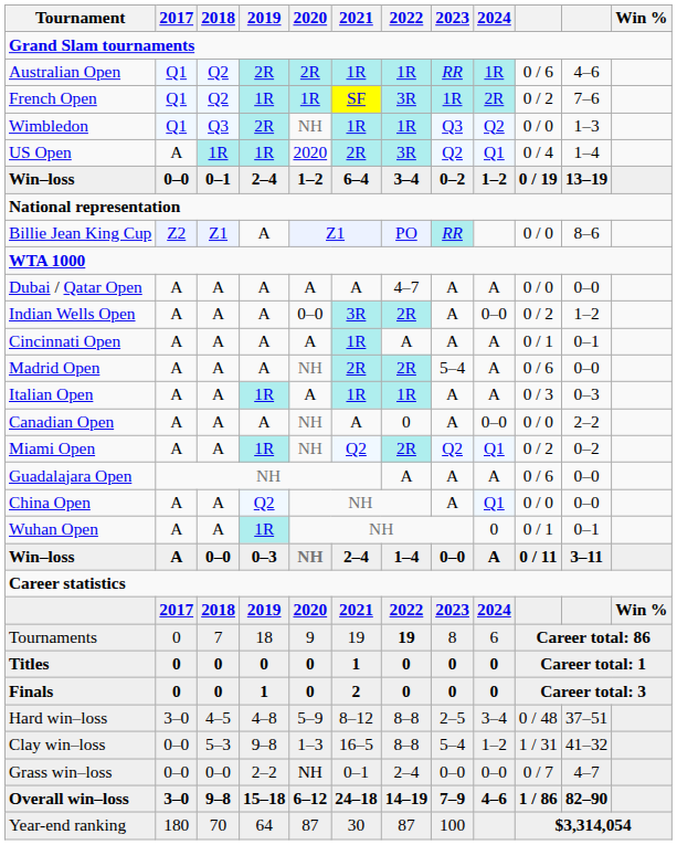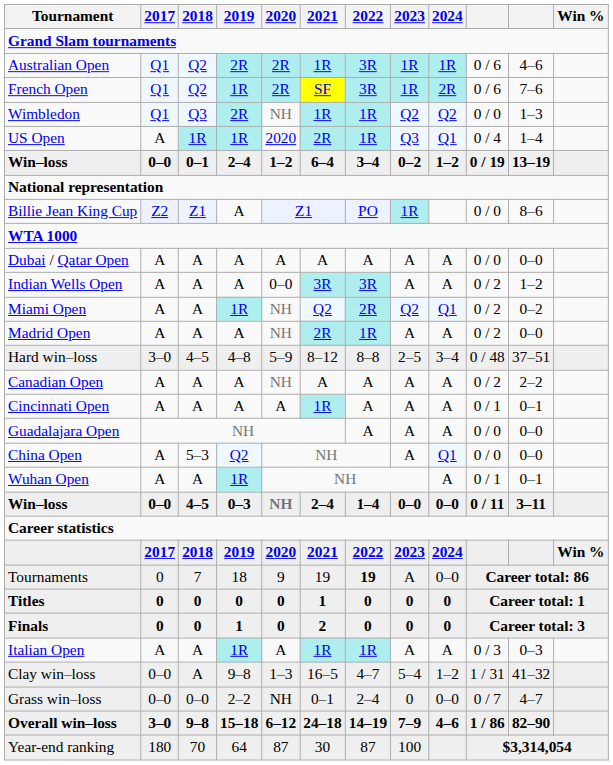 <table class=wikitable style=text-align:center>
 <tr>
 <th>Tournament</th>
 <th><a href='#'>2017</a></th>
 <th><a href='#'>2018</a></th>
 <th><a href='#'>2019</a></th>
 <th><a href='#'>2020</a></th>
 <th><a href='#'>2021</a></th>
 <th><a href='#'>2022</a></th>
 <th><a href='#'>2023</a></th>
 <th><a href='#'>2024</a></th>
 <th></th>
 <th></th>
 <th>Win %</th>
 </tr>
 <tr>
 <td colspan="12" style="text-align:left"><strong><a href='#'>Grand Slam tournaments</a></strong></td>
 </tr>
 <tr>
 <td style=text-align:left><a href='#'>Australian Open</a></td>
 <td style=background:#f0f8ff><a href='#'>Q1</a></td>
 <td style=background:#f0f8ff><a href='#'>Q2</a></td>
 <td style=background:#afeeee><a href='#'>2R</a></td>
 <td style=background:#afeeee><a href='#'>2R</a></td>
 <td style=background:#afeeee><a href='#'>1R</a></td>
+<td style=background:#afeeee><a href='#'>3R</a></td>
 <td style=background:#afeeee><a href='#'>1R</a></td>
-<td style=background:#afeeee><a href='#'><em>RR</em></a></td>
 <td style=background:#afeeee><a href='#'>1R</a></td>
 <td>0 / 6</td>
 <td>4–6</td>
 <td></td>
 </tr>
 <tr>
 <td style=text-align:left><a href='#'>French Open</a></td>
 <td style=background:#f0f8ff><a href='#'>Q1</a></td>
 <td style=background:#f0f8ff><a href='#'>Q2</a></td>
 <td style=background:#afeeee><a href='#'>1R</a></td>
-<td style=background:#afeeee><a href='#'>1R</a></td>
+<td style=background:#afeeee><a href='#'>2R</a></td>
 <td style=background:yellow><a href='#'>SF</a></td>
 <td style=background:#afeeee><a href='#'>3R</a></td>
 <td style=background:#afeeee><a href='#'>1R</a></td>
 <td style=background:#afeeee><a href='#'>2R</a></td>
-<td>0 / 2</td>
+<td>0 / 6</td>
 <td>7–6</td>
 <td></td>
 </tr>
 <tr>
 <td style=text-align:left><a href='#'>Wimbledon</a></td>
 <td style=background:#f0f8ff><a href='#'>Q1</a></td>
 <td style=background:#f0f8ff><a href='#'>Q3</a></td>
 <td style=background:#afeeee><a href='#'>2R</a></td>
 <td style=color:#767676>NH</td>
 <td style=background:#afeeee><a href='#'>1R</a></td>
 <td style=background:#afeeee><a href='#'>1R</a></td>
-<td style=background:#f0f8ff><a href='#'>Q3</a></td>
+<td style=background:#f0f8ff><a href='#'>Q2</a></td>
 <td style=background:#f0f8ff><a href='#'>Q2</a></td>
 <td>0 / 0</td>
 <td>1–3</td>
 <td></td>
 </tr>
 <tr>
 <td style=text-align:left><a href='#'>US Open</a></td>
 <td>A</td>
 <td style=background:#afeeee><a href='#'>1R</a></td>
 <td style=background:#afeeee><a href='#'>1R</a></td>
 <td><a href='#'>2020</a></td>
 <td style=background:#afeeee><a href='#'>2R</a></td>
-<td style=background:#afeeee><a href='#'>3R</a></td>
-<td style=background:#f0f8ff><a href='#'>Q2</a></td>
+<td style=background:#afeeee><a href='#'>1R</a></td>
+<td style=background:#f0f8ff><a href='#'>Q3</a></td>
 <td style=background:#f0f8ff><a href='#'>Q1</a></td>
 <td>0 / 4</td>
 <td>1–4</td>
 <td></td>
 </tr>
 <tr style=background:#efefef;font-weight:bold>
 <td style=text-align:left>Win–loss</td>
 <td>0–0</td>
 <td>0–1</td>
 <td>2–4</td>
 <td>1–2</td>
 <td>6–4</td>
 <td>3–4</td>
 <td>0–2</td>
 <td>1–2</td>
 <td>0 / 19</td>
 <td>13–19</td>
 <td></td>
 </tr>
 <tr>
 <td colspan="12" style="text-align:left"><strong>National representation</strong></td>
 </tr>
 <tr>
 <td style=text-align:left><a href='#'>Billie Jean King Cup</a></td>
 <td style=background:#ecf2ff><a href='#'>Z2</a></td>
 <td style=background:#ecf2ff><a href='#'>Z1</a></td>
 <td>A</td>
 <td colspan=2 style=background:#ecf2ff><a href='#'>Z1</a></td>
 <td style=background:#ecf2ff><a href='#'>PO</a></td>
-<td style=background:#afeeee><a href='#'><em>RR</em></a></td>
+<td style=background:#afeeee><a href='#'>1R</a></td>
 <td></td>
 <td>0 / 0</td>
 <td>8–6</td>
 <td></td>
 </tr>
 <tr>
 <td colspan="12" style="text-align:left"><strong><a href='#'>WTA 1000</a></strong></td>
 </tr>
 <tr>
 <td style=text-align:left><a href='#'>Dubai</a> / <a href='#'>Qatar Open</a></td>
 <td>A</td>
 <td>A</td>
 <td>A</td>
 <td>A</td>
 <td>A</td>
-<td>4–7</td>
+<td>A</td>
 <td>A</td>
 <td>A</td>
 <td>0 / 0</td>
 <td>0–0</td>
 <td></td>
 </tr>
 <tr>
 <td style=text-align:left><a href='#'>Indian Wells Open</a></td>
 <td>A</td>
 <td>A</td>
 <td>A</td>
 <td>0–0</td>
 <td style=background:#afeeee><a href='#'>3R</a></td>
-<td style=background:#afeeee><a href='#'>2R</a></td>
+<td style=background:#afeeee><a href='#'>3R</a></td>
 <td>A</td>
-<td>0–0</td>
+<td>A</td>
 <td>0 / 2</td>
 <td>1–2</td>
+<td></td>
+</tr>
+<tr>
+<td style=text-align:left><a href='#'>Miami Open</a></td>
+<td>A</td>
+<td>A</td>
+<td style=background:#afeeee><a href='#'>1R</a></td>
+<td style=color:#767676>NH</td>
+<td style=background:#f0f8ff><a href='#'>Q2</a></td>
+<td style=background:#afeeee><a href='#'>2R</a></td>
+<td style=background:#f0f8ff><a href='#'>Q2</a></td>
+<td style=background:#f0f8ff><a href='#'>Q1</a></td>
+<td>0 / 2</td>
+<td>0–2</td>
+<td></td>
+</tr>
+<tr>
+<td style=text-align:left><a href='#'>Madrid Open</a></td>
+<td>A</td>
+<td>A</td>
+<td>A</td>
+<td style=color:#767676>NH</td>
+<td style=background:#afeeee><a href='#'>2R</a></td>
+<td style=background:#afeeee><a href='#'>1R</a></td>
+<td>A</td>
+<td>A</td>
+<td>0 / 2</td>
+<td>0–0</td>
+<td></td>
+</tr>
+<tr style=background:#efefef>
+<td style=text-align:left>Hard win–loss</td>
+<td>3–0</td>
+<td>4–5</td>
+<td>4–8</td>
+<td>5–9</td>
+<td>8–12</td>
+<td>8–8</td>
+<td>2–5</td>
+<td>3–4</td>
+<td>0 / 48</td>
+<td>37–51</td>
+<td></td>
+</tr>
+<tr>
+<td style=text-align:left><a href='#'>Canadian Open</a></td>
+<td>A</td>
+<td>A</td>
+<td>A</td>
+<td style=color:#767676>NH</td>
+<td>A</td>
+<td>A</td>
+<td>A</td>
+<td>A</td>
+<td>0 / 2</td>
+<td>2–2</td>
 <td></td>
 </tr>
 <tr>
 <td style=text-align:left><a href='#'>Cincinnati Open</a></td>
 <td>A</td>
 <td>A</td>
 <td>A</td>
 <td>A</td>
 <td style=background:#afeeee><a href='#'>1R</a></td>
 <td>A</td>
 <td>A</td>
 <td>A</td>
 <td>0 / 1</td>
 <td>0–1</td>
 <td></td>
 </tr>
 <tr>
-<td style=text-align:left><a href='#'>Madrid Open</a></td>
-<td>A</td>
-<td>A</td>
-<td>A</td>
-<td style=color:#767676>NH</td>
-<td style=background:#afeeee><a href='#'>2R</a></td>
-<td style=background:#afeeee><a href='#'>2R</a></td>
-<td>5–4</td>
-<td>A</td>
-<td>0 / 6</td>
-<td>0–0</td>
-<td></td>
-</tr>
-<tr>
-<td style=text-align:left><a href='#'>Italian Open</a></td>
-<td>A</td>
-<td>A</td>
-<td style=background:#afeeee><a href='#'>1R</a></td>
-<td>A</td>
-<td style=background:#afeeee><a href='#'>1R</a></td>
-<td style=background:#afeeee><a href='#'>1R</a></td>
-<td>A</td>
-<td>A</td>
-<td>0 / 3</td>
-<td>0–3</td>
-<td></td>
-</tr>
-<tr>
-<td style=text-align:left><a href='#'>Canadian Open</a></td>
-<td>A</td>
-<td>A</td>
-<td>A</td>
-<td style=color:#767676>NH</td>
-<td>A</td>
-<td>0</td>
-<td>A</td>
-<td>0–0</td>
-<td>0 / 0</td>
-<td>2–2</td>
-<td></td>
-</tr>
-<tr>
-<td style=text-align:left><a href='#'>Miami Open</a></td>
-<td>A</td>
-<td>A</td>
-<td style=background:#afeeee><a href='#'>1R</a></td>
-<td style=color:#767676>NH</td>
-<td style=background:#f0f8ff><a href='#'>Q2</a></td>
-<td style=background:#afeeee><a href='#'>2R</a></td>
-<td style=background:#f0f8ff><a href='#'>Q2</a></td>
-<td style=background:#f0f8ff><a href='#'>Q1</a></td>
-<td>0 / 2</td>
-<td>0–2</td>
-<td></td>
-</tr>
-<tr>
 <td style="text-align:left"><a href='#'>Guadalajara Open</a></td>
 <td colspan="5" style="color:#767676">NH</td>
 <td>A</td>
 <td>A</td>
 <td>A</td>
-<td>0 / 6</td>
+<td>0 / 0</td>
 <td>0–0</td>
 <td></td>
 </tr>
 <tr>
 <td style=text-align:left><a href='#'>China Open</a></td>
 <td>A</td>
-<td>A</td>
+<td>5–3</td>
 <td style=background:#f0f8ff><a href='#'>Q2</a></td>
 <td colspan=3 style=color:#767676>NH</td>
 <td>A</td>
 <td style=background:#f0f8ff><a href='#'>Q1</a></td>
 <td>0 / 0</td>
 <td>0–0</td>
 <td></td>
 </tr>
 <tr>
 <td style=text-align:left><a href='#'>Wuhan Open</a></td>
 <td>A</td>
 <td>A</td>
 <td style=background:#afeeee><a href='#'>1R</a></td>
 <td colspan=4 style=color:#767676>NH</td>
-<td>0</td>
+<td>A</td>
 <td>0 / 1</td>
 <td>0–1</td>
 <td></td>
 </tr>
 <tr style=background:#efefef;font-weight:bold>
 <td style=text-align:left>Win–loss</td>
-<td>A</td>
 <td>0–0</td>
+<td>4–5</td>
 <td>0–3</td>
 <td style=color:#767676>NH</td>
 <td>2–4</td>
 <td>1–4</td>
 <td>0–0</td>
-<td>A</td>
+<td>0–0</td>
 <td>0 / 11</td>
 <td>3–11</td>
 <td></td>
 </tr>
 <tr>
 <td colspan="12" style="text-align:left"><strong>Career statistics</strong></td>
 </tr>
 <tr style=background:#efefef;font-weight:bold>
 <td></td>
 <td><a href='#'>2017</a></td>
 <td><a href='#'>2018</a></td>
 <td><a href='#'>2019</a></td>
 <td><a href='#'>2020</a></td>
 <td><a href='#'>2021</a></td>
 <td><a href='#'>2022</a></td>
 <td><a href='#'>2023</a></td>
 <td><a href='#'>2024</a></td>
 <td></td>
 <td></td>
 <td>Win %</td>
 </tr>
 <tr style=background:#efefef>
 <td style=text-align:left>Tournaments</td>
 <td>0</td>
 <td>7</td>
 <td>18</td>
 <td>9</td>
 <td>19</td>
 <td><strong>19</strong></td>
-<td>8</td>
-<td>6</td>
+<td>A</td>
+<td>0–0</td>
 <td colspan="3"><strong>Career total: 86</strong></td>
 </tr>
 <tr style=background:#efefef;font-weight:bold>
 <td style=text-align:left>Titles</td>
 <td>0</td>
 <td>0</td>
 <td>0</td>
 <td>0</td>
 <td>1</td>
 <td>0</td>
 <td>0</td>
 <td>0</td>
 <td colspan="3">Career total: 1</td>
 </tr>
 <tr style=background:#efefef;font-weight:bold>
 <td style=text-align:left>Finals</td>
 <td>0</td>
 <td>0</td>
 <td>1</td>
 <td>0</td>
 <td>2</td>
 <td>0</td>
 <td>0</td>
 <td>0</td>
 <td colspan="3">Career total: 3</td>
 </tr>
-<tr style=background:#efefef>
-<td style=text-align:left>Hard win–loss</td>
-<td>3–0</td>
-<td>4–5</td>
-<td>4–8</td>
-<td>5–9</td>
-<td>8–12</td>
-<td>8–8</td>
-<td>2–5</td>
-<td>3–4</td>
-<td>0 / 48</td>
-<td>37–51</td>
+<tr>
+<td style=text-align:left><a href='#'>Italian Open</a></td>
+<td>A</td>
+<td>A</td>
+<td style=background:#afeeee><a href='#'>1R</a></td>
+<td>A</td>
+<td style=background:#afeeee><a href='#'>1R</a></td>
+<td style=background:#afeeee><a href='#'>1R</a></td>
+<td>A</td>
+<td>A</td>
+<td>0 / 3</td>
+<td>0–3</td>
 <td></td>
 </tr>
 <tr style=background:#efefef>
 <td style=text-align:left>Clay win–loss</td>
 <td>0–0</td>
-<td>5–3</td>
+<td>A</td>
 <td>9–8</td>
 <td>1–3</td>
 <td>16–5</td>
-<td>8–8</td>
+<td>4–7</td>
 <td>5–4</td>
 <td>1–2</td>
 <td>1 / 31</td>
 <td>41–32</td>
 <td></td>
 </tr>
 <tr style=background:#efefef>
 <td style=text-align:left>Grass win–loss</td>
 <td>0–0</td>
 <td>0–0</td>
 <td>2–2</td>
 <td>NH</td>
 <td>0–1</td>
 <td>2–4</td>
-<td>0–0</td>
+<td>0</td>
 <td>0–0</td>
 <td>0 / 7</td>
 <td>4–7</td>
 <td></td>
 </tr>
 <tr style=background:#efefef;font-weight:bold>
 <td style=text-align:left>Overall win–loss</td>
 <td>3–0</td>
 <td>9–8</td>
 <td>15–18</td>
 <td>6–12</td>
 <td>24–18</td>
 <td>14–19</td>
 <td>7–9</td>
 <td>4–6</td>
 <td>1 / 86</td>
 <td>82–90</td>
 <td></td>
 </tr>
 <tr style=background:#efefef>
 <td style=text-align:left>Year-end ranking</td>
 <td>180</td>
 <td>70</td>
 <td>64</td>
 <td>87</td>
 <td>30</td>
 <td>87</td>
 <td>100</td>
 <td></td>
 <td colspan="3"><strong>$3,314,054</strong></td>
 </tr>
 </table>
